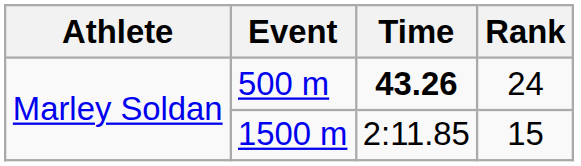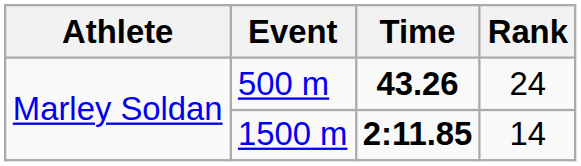 <table class="wikitable" style="font-size:90%">
 <tr>
 <th>Athlete</th>
 <th>Event</th>
 <th>Time</th>
 <th>Rank</th>
 </tr>
 <tr align=center>
 <td align=left rowspan=2><a href='#'>Marley Soldan</a></td>
 <td align=left><a href='#'>500 m</a></td>
 <td><strong>43.26</strong></td>
 <td>24</td>
 </tr>
 <tr align=center>
 <td align=left><a href='#'>1500 m</a></td>
-<td>2:11.85</td>
-<td>15</td>
+<td><strong>2:11.85</strong></td>
+<td>14</td>
 </tr>
 </table>
